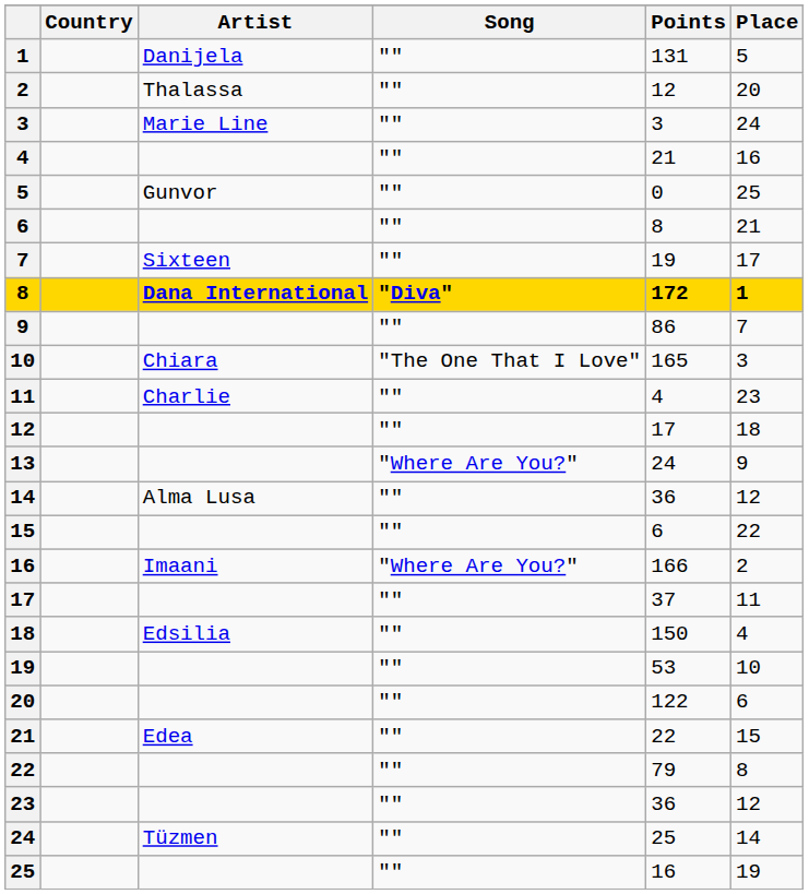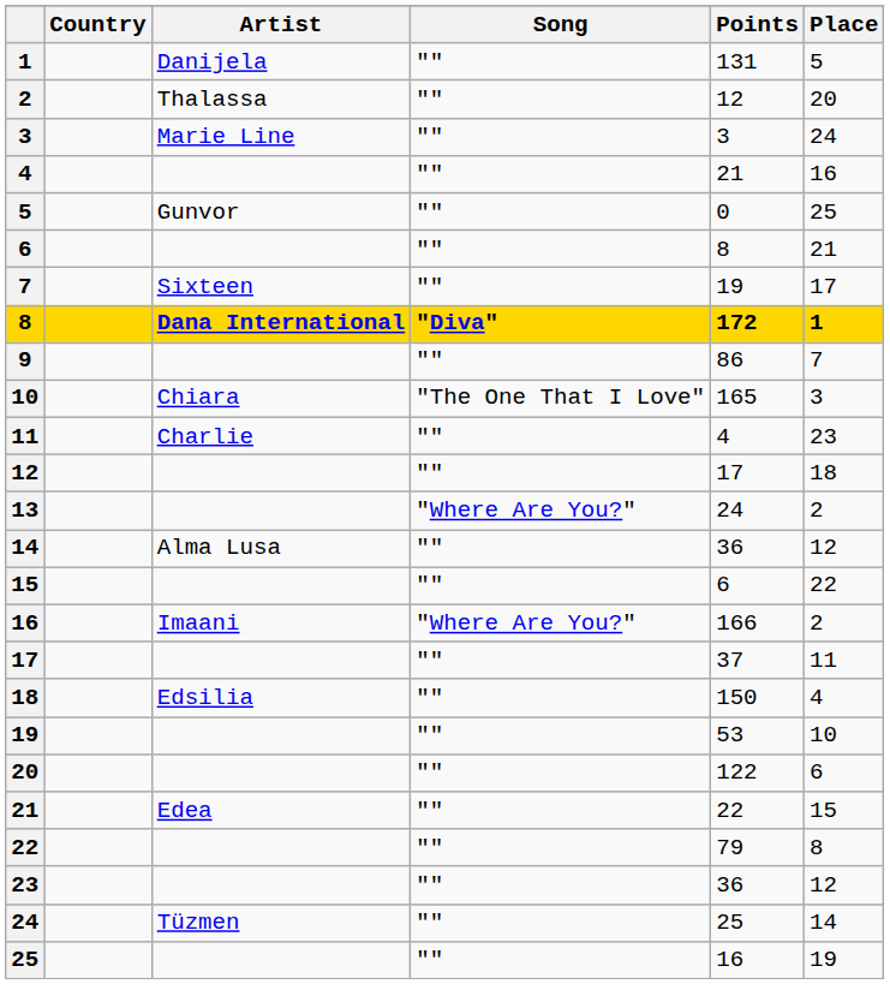 <table class="sortable wikitable plainrowheaders">
 <tr>
 </tr>
 <tr>
 <th scope="col"></th>
 <th scope="col">Country</th>
 <th scope="col">Artist</th>
 <th scope="col">Song</th>
 <th scope="col">Points</th>
 <th scope="col">Place</th>
 </tr>
 <tr>
 <th scope="row" style="text-align:center;">1</th>
 <td></td>
 <td><a href='#'>Danijela</a></td>
 <td>""</td>
 <td>131</td>
 <td>5</td>
 </tr>
 <tr>
 <th scope="row" style="text-align:center;">2</th>
 <td></td>
 <td>Thalassa</td>
 <td>""</td>
 <td>12</td>
 <td>20</td>
 </tr>
 <tr>
 <th scope="row" style="text-align:center;">3</th>
 <td></td>
 <td><a href='#'>Marie Line</a></td>
 <td>""</td>
 <td>3</td>
 <td>24</td>
 </tr>
 <tr>
 <th scope="row" style="text-align:center;">4</th>
 <td></td>
 <td></td>
 <td>""</td>
 <td>21</td>
 <td>16</td>
 </tr>
 <tr>
 <th scope="row" style="text-align:center;">5</th>
 <td></td>
 <td>Gunvor</td>
 <td>""</td>
 <td>0</td>
 <td>25</td>
 </tr>
 <tr>
 <th scope="row" style="text-align:center;">6</th>
 <td></td>
 <td></td>
 <td>""</td>
 <td>8</td>
 <td>21</td>
 </tr>
 <tr>
 <th scope="row" style="text-align:center;">7</th>
 <td></td>
 <td><a href='#'>Sixteen</a></td>
 <td>""</td>
 <td>19</td>
 <td>17</td>
 </tr>
 <tr style="font-weight:bold; background:gold;">
 <th scope="row" style="text-align:center; font-weight:bold; background:gold;">8</th>
 <td></td>
 <td><a href='#'>Dana International</a></td>
 <td>"<a href='#'>Diva</a>"</td>
 <td>172</td>
 <td>1</td>
 </tr>
 <tr>
 <th scope="row" style="text-align:center;">9</th>
 <td></td>
 <td></td>
 <td>""</td>
 <td>86</td>
 <td>7</td>
 </tr>
 <tr>
 <th scope="row" style="text-align:center;">10</th>
 <td></td>
 <td><a href='#'>Chiara</a></td>
 <td>"The One That I Love"</td>
 <td>165</td>
 <td>3</td>
 </tr>
 <tr>
 <th scope="row" style="text-align:center;">11</th>
 <td></td>
 <td><a href='#'>Charlie</a></td>
 <td>""</td>
 <td>4</td>
 <td>23</td>
 </tr>
 <tr>
 <th scope="row" style="text-align:center;">12</th>
 <td></td>
 <td></td>
 <td>""</td>
 <td>17</td>
 <td>18</td>
 </tr>
 <tr>
 <th scope="row" style="text-align:center;">13</th>
 <td></td>
 <td></td>
 <td>"<a href='#'>Where Are You?</a>"</td>
 <td>24</td>
-<td>9</td>
+<td>2</td>
 </tr>
 <tr>
 <th scope="row" style="text-align:center;">14</th>
 <td></td>
 <td>Alma Lusa</td>
 <td>""</td>
 <td>36</td>
 <td>12</td>
 </tr>
 <tr>
 <th scope="row" style="text-align:center;">15</th>
 <td></td>
 <td></td>
 <td>""</td>
 <td>6</td>
 <td>22</td>
 </tr>
 <tr>
 <th scope="row" style="text-align:center;">16</th>
 <td></td>
 <td><a href='#'>Imaani</a></td>
 <td>"<a href='#'>Where Are You?</a>"</td>
 <td>166</td>
 <td>2</td>
 </tr>
 <tr>
 <th scope="row" style="text-align:center;">17</th>
 <td></td>
 <td></td>
 <td>""</td>
 <td>37</td>
 <td>11</td>
 </tr>
 <tr>
 <th scope="row" style="text-align:center;">18</th>
 <td></td>
 <td><a href='#'>Edsilia</a></td>
 <td>""</td>
 <td>150</td>
 <td>4</td>
 </tr>
 <tr>
 <th scope="row" style="text-align:center;">19</th>
 <td></td>
 <td></td>
 <td>""</td>
 <td>53</td>
 <td>10</td>
 </tr>
 <tr>
 <th scope="row" style="text-align:center;">20</th>
 <td></td>
 <td></td>
 <td>""</td>
 <td>122</td>
 <td>6</td>
 </tr>
 <tr>
 <th scope="row" style="text-align:center;">21</th>
 <td></td>
 <td><a href='#'>Edea</a></td>
 <td>""</td>
 <td>22</td>
 <td>15</td>
 </tr>
 <tr>
 <th scope="row" style="text-align:center;">22</th>
 <td></td>
 <td></td>
 <td>""</td>
 <td>79</td>
 <td>8</td>
 </tr>
 <tr>
 <th scope="row" style="text-align:center;">23</th>
 <td></td>
 <td></td>
 <td>""</td>
 <td>36</td>
 <td>12</td>
 </tr>
 <tr>
 <th scope="row" style="text-align:center;">24</th>
 <td></td>
 <td><a href='#'>Tüzmen</a></td>
 <td>""</td>
 <td>25</td>
 <td>14</td>
 </tr>
 <tr>
 <th scope="row" style="text-align:center;">25</th>
 <td></td>
 <td></td>
 <td>""</td>
 <td>16</td>
 <td>19</td>
 </tr>
 </table>
